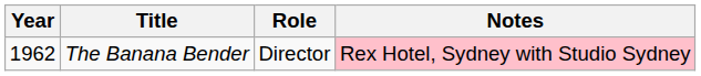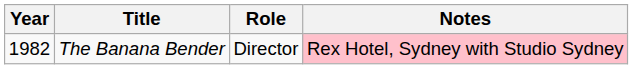 <table class="wikitable">
 <tr>
 <th>Year</th>
 <th>Title</th>
 <th>Role</th>
 <th>Notes</th>
 </tr>
 <tr>
-<td>1962</td>
+<td>1982</td>
 <td><em>The Banana Bender</em></td>
 <td>Director</td>
 <td style="background: pink;">Rex Hotel, Sydney with Studio Sydney</td>
 </tr>
 </table>
